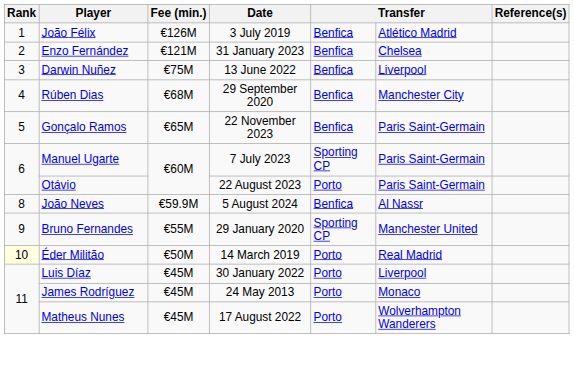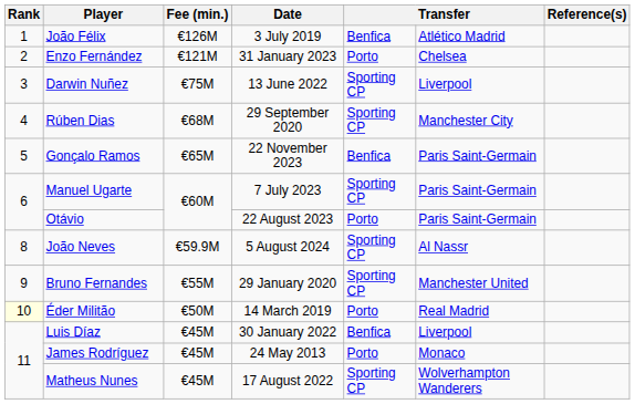 <table class="wikitable sortable" style="text-align:center">
 <tr>
 <th scope="col">Rank</th>
 <th scope="col" style="width:140px;">Player</th>
 <th scope="col">Fee (min.)</th>
 <th scope="col" style="width:130px;">Date</th>
 <th scope="col" colspan="2" style="width:220px;">Transfer</th>
 <th scope="col">Reference(s)</th>
 </tr>
 <tr>
 <td>1</td>
 <td align="left"> <a href='#'>João Félix</a></td>
 <td>€126M</td>
 <td>3 July 2019</td>
 <td align="left" style="width:80px;"><a href='#'>Benfica</a></td>
 <td align="left" style="width:150px;"> <a href='#'>Atlético Madrid</a></td>
 <td></td>
 </tr>
 <tr>
 <td>2</td>
 <td align="left"> <a href='#'>Enzo Fernández</a></td>
 <td>€121M</td>
 <td>31 January 2023</td>
-<td align="left" style="width:80px;"><a href='#'>Benfica</a></td>
+<td align="left"><a href='#'>Porto</a></td>
 <td align="left" style="width:150px;"> <a href='#'>Chelsea</a></td>
 <td></td>
 </tr>
 <tr>
 <td>3</td>
 <td align="left"> <a href='#'>Darwin Nuñez</a></td>
 <td>€75M</td>
 <td>13 June 2022</td>
-<td align="left" style="width:80px;"><a href='#'>Benfica</a></td>
+<td align="left"><a href='#'>Sporting CP</a></td>
 <td align="left" style="width:150px;"> <a href='#'>Liverpool</a></td>
 <td></td>
 </tr>
 <tr>
 <td>4</td>
 <td align="left"> <a href='#'>Rúben Dias</a></td>
 <td>€68M</td>
 <td>29 September 2020</td>
-<td align="left"><a href='#'>Benfica</a></td>
+<td align="left"><a href='#'>Sporting CP</a></td>
 <td align="left"> <a href='#'>Manchester City</a></td>
 <td></td>
 </tr>
 <tr>
 <td>5</td>
 <td align="left"> <a href='#'>Gonçalo Ramos</a></td>
 <td>€65M</td>
 <td>22 November 2023</td>
 <td align="left" style="width:80px;"><a href='#'>Benfica</a></td>
 <td align="left" style="width:80px;"> <a href='#'>Paris Saint-Germain</a></td>
 <td></td>
 </tr>
 <tr>
 <td rowspan="2">6</td>
 <td align="left"> <a href='#'>Manuel Ugarte</a></td>
 <td rowspan="2">€60M</td>
 <td>7 July 2023</td>
 <td align="left"><a href='#'>Sporting CP</a></td>
 <td align="left"> <a href='#'>Paris Saint-Germain</a></td>
 <td></td>
 </tr>
 <tr>
 <td align="left"> <a href='#'>Otávio</a></td>
 <td>22 August 2023</td>
 <td align="left"><a href='#'>Porto</a></td>
 <td align="left" style="width:80px;"> <a href='#'>Paris Saint-Germain</a></td>
 <td></td>
 </tr>
 <tr>
 <td>8</td>
 <td align="left"> <a href='#'>João Neves</a></td>
 <td>€59.9M</td>
 <td>5 August 2024</td>
-<td align="left" style="width:80px;"><a href='#'>Benfica</a></td>
+<td align="left"><a href='#'>Sporting CP</a></td>
 <td align="left"> <a href='#'>Al Nassr</a></td>
 <td></td>
 </tr>
 <tr>
 <td>9</td>
 <td align="left"> <a href='#'>Bruno Fernandes</a></td>
 <td>€55M</td>
 <td>29 January 2020</td>
 <td align="left"><a href='#'>Sporting CP</a></td>
 <td align="left"> <a href='#'>Manchester United</a></td>
 <td></td>
 </tr>
 <tr>
 <td style="background: lightyellow;">10</td>
 <td align="left"> <a href='#'>Éder Militão</a></td>
 <td>€50M</td>
 <td>14 March 2019</td>
 <td align="left"><a href='#'>Porto</a></td>
 <td align="left"> <a href='#'>Real Madrid</a></td>
 <td></td>
 </tr>
 <tr>
 <td rowspan="3">11</td>
 <td align="left"> <a href='#'>Luis Díaz</a></td>
 <td>€45M</td>
 <td>30 January 2022</td>
-<td align="left"><a href='#'>Porto</a></td>
+<td align="left" style="width:80px;"><a href='#'>Benfica</a></td>
 <td align="left"> <a href='#'>Liverpool</a></td>
 <td></td>
 </tr>
 <tr>
 <td align="left"> <a href='#'>James Rodríguez</a></td>
 <td>€45M</td>
 <td>24 May 2013</td>
 <td align="left"><a href='#'>Porto</a></td>
 <td align="left"> <a href='#'>Monaco</a></td>
 <td></td>
 </tr>
 <tr>
 <td align="left"> <a href='#'>Matheus Nunes</a></td>
 <td>€45M</td>
 <td>17 August 2022</td>
-<td align="left"><a href='#'>Porto</a></td>
+<td align="left"><a href='#'>Sporting CP</a></td>
 <td align="left"> <a href='#'>Wolverhampton Wanderers</a></td>
 <td></td>
 </tr>
 </table>
